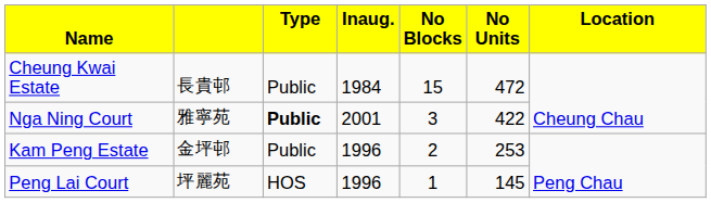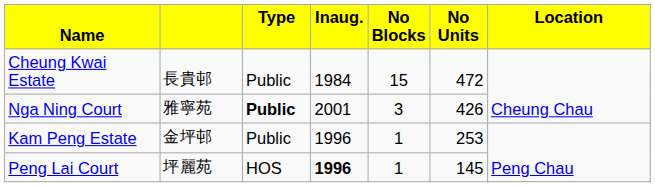 <table class="wikitable">
 <tr style="font-weight:bold;background-color:yellow" align="center" valign="top">
 <td width="143.25" Height="12.75" valign="bottom">Name</td>
 <td width="72.75" valign="top"></td>
 <td width="59.25" valign="top">Type</td>
 <td width="48" valign="top">Inaug.</td>
 <td width="48" valign="top">No Blocks</td>
 <td width="48.75" valign="bottom">No Units</td>
 <td width="150.75" valign="top">Location</td>
 </tr>
 <tr valign="bottom">
 <td Height="12.75"><a href='#'>Cheung Kwai Estate</a></td>
 <td>長貴邨</td>
 <td>Public</td>
 <td>1984</td>
 <td align="center">15</td>
 <td align="right">472</td>
 <td rowspan="2"><a href='#'>Cheung Chau</a></td>
 </tr>
 <tr valign="bottom">
 <td Height="12.75"><a href='#'>Nga Ning Court</a></td>
 <td>雅寧苑</td>
 <td><strong>Public</strong></td>
 <td>2001</td>
 <td align="center">3</td>
-<td align="right">422</td>
+<td align="right">426</td>
 </tr>
 <tr valign="bottom">
 <td Height="12.75"><a href='#'>Kam Peng Estate</a></td>
 <td>金坪邨</td>
 <td>Public</td>
 <td>1996</td>
-<td align="center">2</td>
+<td align="center">1</td>
 <td align="right">253</td>
 <td rowspan="2"><a href='#'>Peng Chau</a></td>
 </tr>
 <tr valign="bottom">
 <td Height="12.75"><a href='#'>Peng Lai Court</a></td>
 <td>坪麗苑</td>
 <td>HOS</td>
-<td>1996</td>
+<td><strong>1996</strong></td>
 <td align="center">1</td>
 <td align="right">145</td>
 </tr>
 </table>
